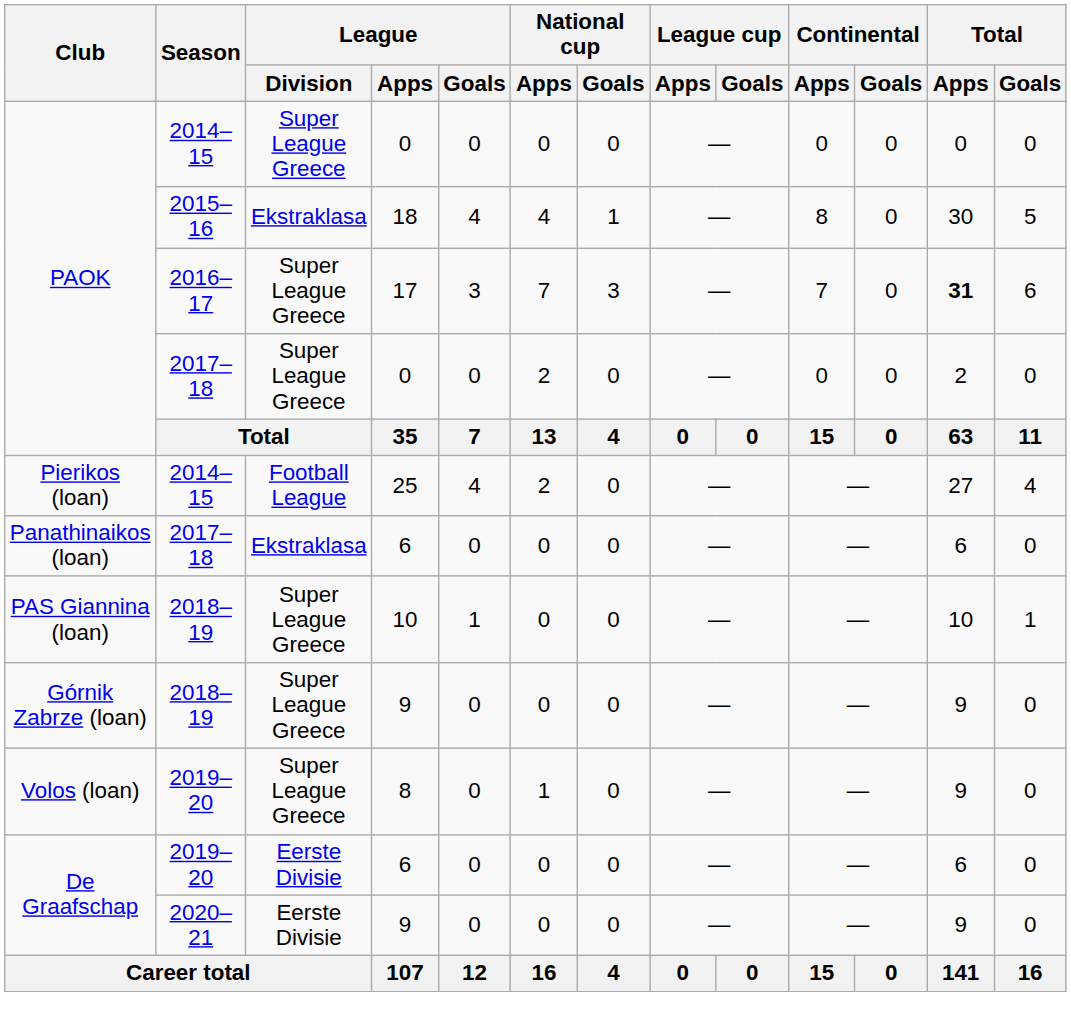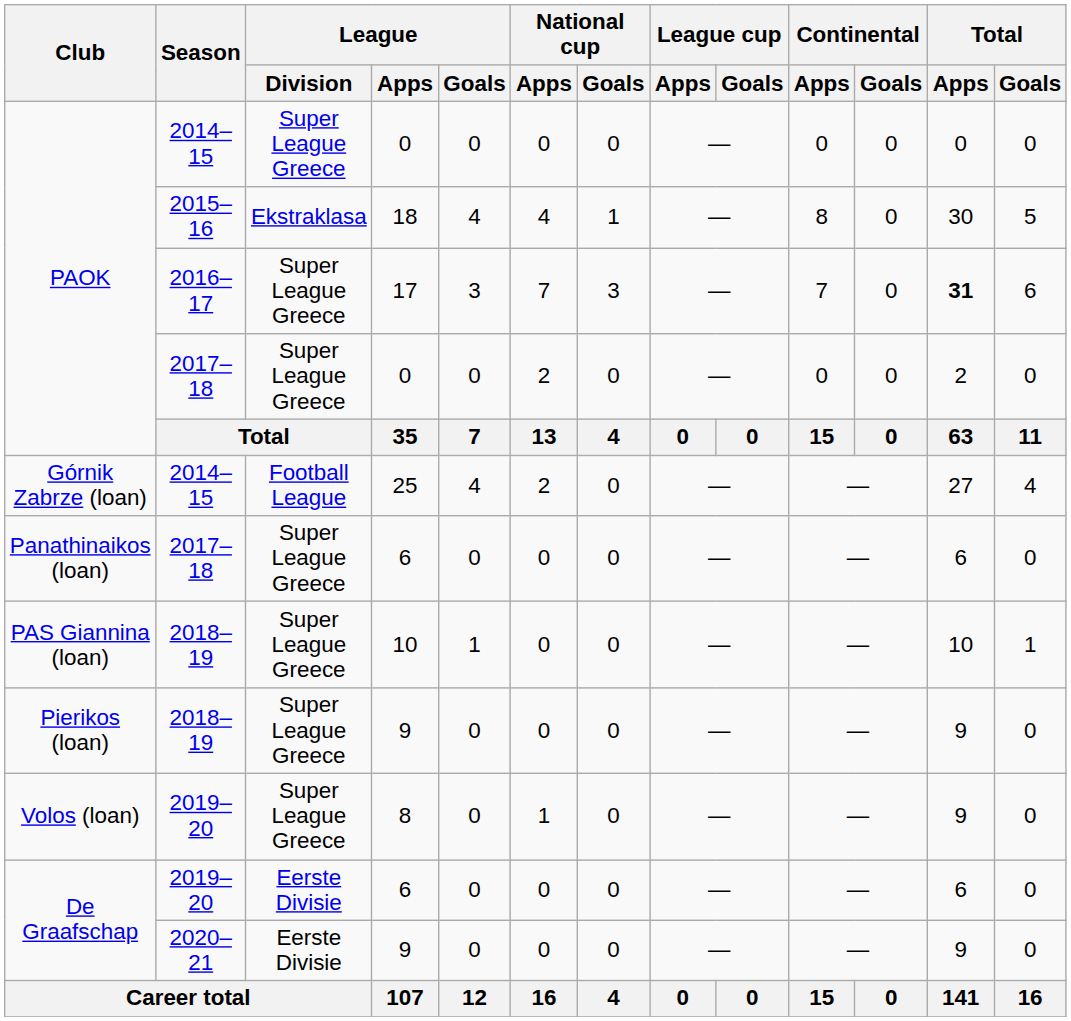 <table class="wikitable" style="text-align: center">
 <tr>
 <th rowspan="2">Club</th>
 <th rowspan="2">Season</th>
 <th colspan="3">League</th>
 <th colspan="2">National cup</th>
 <th colspan="2">League cup</th>
 <th colspan="2">Continental</th>
 <th colspan="2">Total</th>
 </tr>
 <tr>
 <th>Division</th>
 <th>Apps</th>
 <th>Goals</th>
 <th>Apps</th>
 <th>Goals</th>
 <th>Apps</th>
 <th>Goals</th>
 <th>Apps</th>
 <th>Goals</th>
 <th>Apps</th>
 <th>Goals</th>
 </tr>
 <tr>
 <td rowspan="5"><a href='#'>PAOK</a></td>
 <td><a href='#'>2014–15</a></td>
 <td><a href='#'>Super League Greece</a></td>
 <td>0</td>
 <td>0</td>
 <td>0</td>
 <td>0</td>
 <td colspan="2">—</td>
 <td>0</td>
 <td>0</td>
 <td>0</td>
 <td>0</td>
 </tr>
 <tr>
 <td><a href='#'>2015–16</a></td>
 <td><a href='#'>Ekstraklasa</a></td>
 <td>18</td>
 <td>4</td>
 <td>4</td>
 <td>1</td>
 <td colspan="2">—</td>
 <td>8</td>
 <td>0</td>
 <td>30</td>
 <td>5</td>
 </tr>
 <tr>
 <td><a href='#'>2016–17</a></td>
 <td>Super League Greece</td>
 <td>17</td>
 <td>3</td>
 <td>7</td>
 <td>3</td>
 <td colspan="2">—</td>
 <td>7</td>
 <td>0</td>
 <td><strong>31</strong></td>
 <td>6</td>
 </tr>
 <tr>
 <td><a href='#'>2017–18</a></td>
 <td>Super League Greece</td>
 <td>0</td>
 <td>0</td>
 <td>2</td>
 <td>0</td>
 <td colspan="2">—</td>
 <td>0</td>
 <td>0</td>
 <td>2</td>
 <td>0</td>
 </tr>
 <tr>
 <th colspan="2">Total</th>
 <th>35</th>
 <th>7</th>
 <th>13</th>
 <th>4</th>
 <th>0</th>
 <th>0</th>
 <th>15</th>
 <th>0</th>
 <th>63</th>
 <th>11</th>
 </tr>
 <tr>
-<td><a href='#'>Pierikos</a> (loan)</td>
+<td><a href='#'>Górnik Zabrze</a> (loan)</td>
 <td><a href='#'>2014–15</a></td>
 <td><a href='#'>Football League</a></td>
 <td>25</td>
 <td>4</td>
 <td>2</td>
 <td>0</td>
 <td colspan="2">—</td>
 <td colspan="2">—</td>
 <td>27</td>
 <td>4</td>
 </tr>
 <tr>
 <td><a href='#'>Panathinaikos</a> (loan)</td>
 <td><a href='#'>2017–18</a></td>
-<td><a href='#'>Ekstraklasa</a></td>
+<td>Super League Greece</td>
 <td>6</td>
 <td>0</td>
 <td>0</td>
 <td>0</td>
 <td colspan="2">—</td>
 <td colspan="2">—</td>
 <td>6</td>
 <td>0</td>
 </tr>
 <tr>
 <td><a href='#'>PAS Giannina</a> (loan)</td>
 <td><a href='#'>2018–19</a></td>
 <td>Super League Greece</td>
 <td>10</td>
 <td>1</td>
 <td>0</td>
 <td>0</td>
 <td colspan="2">—</td>
 <td colspan="2">—</td>
 <td>10</td>
 <td>1</td>
 </tr>
 <tr>
-<td><a href='#'>Górnik Zabrze</a> (loan)</td>
+<td><a href='#'>Pierikos</a> (loan)</td>
 <td><a href='#'>2018–19</a></td>
 <td>Super League Greece</td>
 <td>9</td>
 <td>0</td>
 <td>0</td>
 <td>0</td>
 <td colspan="2">—</td>
 <td colspan="2">—</td>
 <td>9</td>
 <td>0</td>
 </tr>
 <tr>
 <td><a href='#'>Volos</a> (loan)</td>
 <td><a href='#'>2019–20</a></td>
 <td>Super League Greece</td>
 <td>8</td>
 <td>0</td>
 <td>1</td>
 <td>0</td>
 <td colspan="2">—</td>
 <td colspan="2">—</td>
 <td>9</td>
 <td>0</td>
 </tr>
 <tr>
 <td rowspan="2"><a href='#'>De Graafschap</a></td>
 <td><a href='#'>2019–20</a></td>
 <td><a href='#'>Eerste Divisie</a></td>
 <td>6</td>
 <td>0</td>
 <td>0</td>
 <td>0</td>
 <td colspan="2">—</td>
 <td colspan="2">—</td>
 <td>6</td>
 <td>0</td>
 </tr>
 <tr>
 <td><a href='#'>2020–21</a></td>
 <td>Eerste Divisie</td>
 <td>9</td>
 <td>0</td>
 <td>0</td>
 <td>0</td>
 <td colspan="2">—</td>
 <td colspan="2">—</td>
 <td>9</td>
 <td>0</td>
 </tr>
 <tr>
 <th colspan="3">Career total</th>
 <th>107</th>
 <th>12</th>
 <th>16</th>
 <th>4</th>
 <th>0</th>
 <th>0</th>
 <th>15</th>
 <th>0</th>
 <th>141</th>
 <th>16</th>
 </tr>
 </table>
